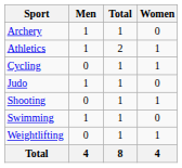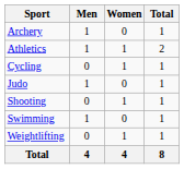 <table class="wikitable sortable" style="text-align:center; font-size:90%;">
 <tr>
 <th width=80>Sport</th>
 <th width=40>Men</th>
+<th width=40>Women</th>
 <th width=40>Total</th>
-<th width=40>Women</th>
 </tr>
 <tr>
 <td align=left><a href='#'>Archery</a></td>
 <td>1</td>
+<td>0</td>
 <td>1</td>
-<td>0</td>
 </tr>
 <tr>
 <td align=left><a href='#'>Athletics</a></td>
 <td>1</td>
+<td>1</td>
 <td>2</td>
-<td>1</td>
 </tr>
 <tr>
 <td align=left><a href='#'>Cycling</a></td>
 <td>0</td>
 <td>1</td>
 <td>1</td>
 </tr>
 <tr>
 <td align=left><a href='#'>Judo</a></td>
 <td>1</td>
+<td>0</td>
 <td>1</td>
-<td>0</td>
 </tr>
 <tr>
 <td align=left><a href='#'>Shooting</a></td>
 <td>0</td>
 <td>1</td>
 <td>1</td>
 </tr>
 <tr>
 <td align=left><a href='#'>Swimming</a></td>
 <td>1</td>
+<td>0</td>
 <td>1</td>
-<td>0</td>
 </tr>
 <tr>
 <td align=left><a href='#'>Weightlifting</a></td>
 <td>0</td>
 <td>1</td>
 <td>1</td>
 </tr>
 <tr class="sortbottom">
 <th>Total</th>
 <th>4</th>
+<th>4</th>
 <th>8</th>
-<th>4</th>
 </tr>
 </table>
